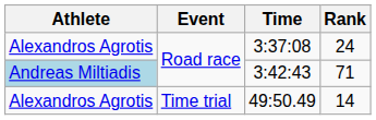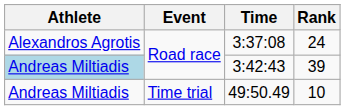 <table class=wikitable style="font-size:90%;">
 <tr>
 <th>Athlete</th>
 <th>Event</th>
 <th>Time</th>
 <th>Rank</th>
 </tr>
 <tr align=center>
 <td align=left><a href='#'>Alexandros Agrotis</a></td>
 <td align=left rowspan=2><a href='#'>Road race</a></td>
 <td>3:37:08</td>
 <td>24</td>
 </tr>
 <tr align=center>
 <td align=left style="background: lightblue;"><a href='#'>Andreas Miltiadis</a></td>
 <td>3:42:43</td>
-<td>71</td>
+<td>39</td>
 </tr>
 <tr align=center>
-<td align=left><a href='#'>Alexandros Agrotis</a></td>
+<td align=left><a href='#'>Andreas Miltiadis</a></td>
 <td align=left rowspan=1><a href='#'>Time trial</a></td>
 <td>49:50.49</td>
-<td>14</td>
+<td>10</td>
 </tr>
 </table>
